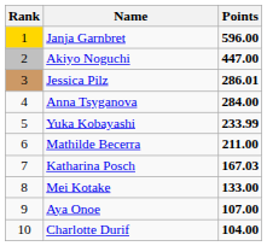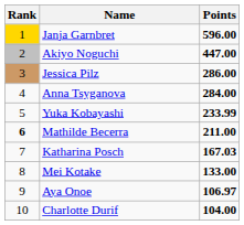 <table class="wikitable" style="text-align:center">
 <tr>
 <th>Rank</th>
 <th width="200">Name</th>
 <th data-sort-type="number">Points</th>
 </tr>
 <tr>
 <td style="background: gold">1</td>
 <td align="left"> <a href='#'>Janja Garnbret</a></td>
 <td><strong>596.00</strong></td>
 </tr>
 <tr>
 <td style="background: silver">2</td>
 <td align="left"> <a href='#'>Akiyo Noguchi</a></td>
 <td><strong>447.00</strong></td>
 </tr>
 <tr>
 <td style="background: #cc9966">3</td>
 <td align="left"> <a href='#'>Jessica Pilz</a></td>
-<td><strong>286.01</strong></td>
+<td><strong>286.00</strong></td>
 </tr>
 <tr>
 <td>4</td>
 <td align="left"> <a href='#'>Anna Tsyganova</a></td>
 <td><strong>284.00</strong></td>
 </tr>
 <tr>
 <td>5</td>
 <td align="left"> <a href='#'>Yuka Kobayashi</a></td>
 <td><strong>233.99</strong></td>
 </tr>
 <tr>
-<td>6</td>
+<td><strong>6</strong></td>
 <td align="left"> <a href='#'>Mathilde Becerra</a></td>
 <td><strong>211.00</strong></td>
 </tr>
 <tr>
 <td>7</td>
 <td align="left"> <a href='#'>Katharina Posch</a></td>
 <td><strong>167.03</strong></td>
 </tr>
 <tr>
 <td>8</td>
 <td align="left"> <a href='#'>Mei Kotake</a></td>
 <td><strong>133.00</strong></td>
 </tr>
 <tr>
 <td>9</td>
 <td align="left"> <a href='#'>Aya Onoe</a></td>
-<td><strong>107.00</strong></td>
+<td><strong>106.97</strong></td>
 </tr>
 <tr>
 <td>10</td>
 <td align="left"> <a href='#'>Charlotte Durif</a></td>
 <td><strong>104.00</strong></td>
 </tr>
 </table>
